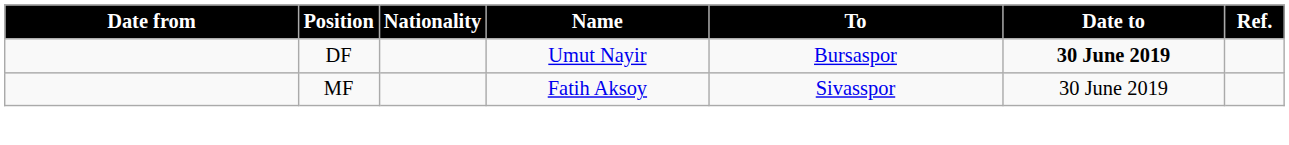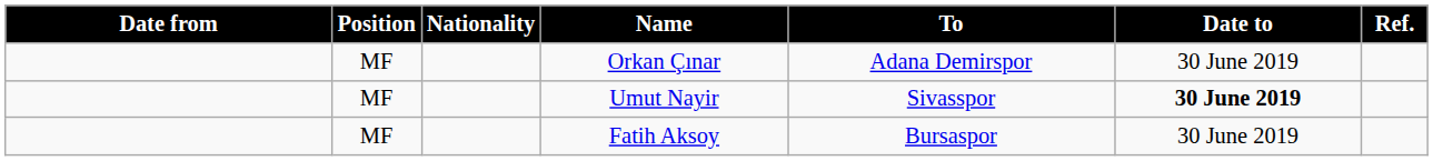 <table class="wikitable" style="text-align:center; font-size:90%; ">
 <tr>
 <th style="background:#000000; color:white; width:200px;">Date from</th>
 <th style="background:#000000; color:white; width:50px;">Position</th>
 <th style="background:#000000; color:white; width:50px;">Nationality</th>
 <th style="background:#000000; color:white; width:150px;">Name</th>
 <th style="background:#000000; color:white; width:200px;">To</th>
 <th style="background:#000000; color:white; width:150px;">Date to</th>
 <th style="background:#000000; color:white; width:35px;">Ref.</th>
 </tr>
 <tr>
 <td></td>
-<td>DF</td>
+<td>MF</td>
+<td></td>
+<td><a href='#'>Orkan Çınar</a></td>
+<td><a href='#'>Adana Demirspor</a></td>
+<td>30 June 2019</td>
+<td></td>
+</tr>
+<tr>
+<td></td>
+<td>MF</td>
 <td></td>
 <td><a href='#'>Umut Nayir</a></td>
-<td><a href='#'>Bursaspor</a></td>
+<td><a href='#'>Sivasspor</a></td>
 <td><strong>30 June 2019</strong></td>
 <td></td>
 </tr>
 <tr>
 <td></td>
 <td>MF</td>
 <td></td>
 <td><a href='#'>Fatih Aksoy</a></td>
-<td><a href='#'>Sivasspor</a></td>
+<td><a href='#'>Bursaspor</a></td>
 <td>30 June 2019</td>
 <td></td>
 </tr>
 </table>
